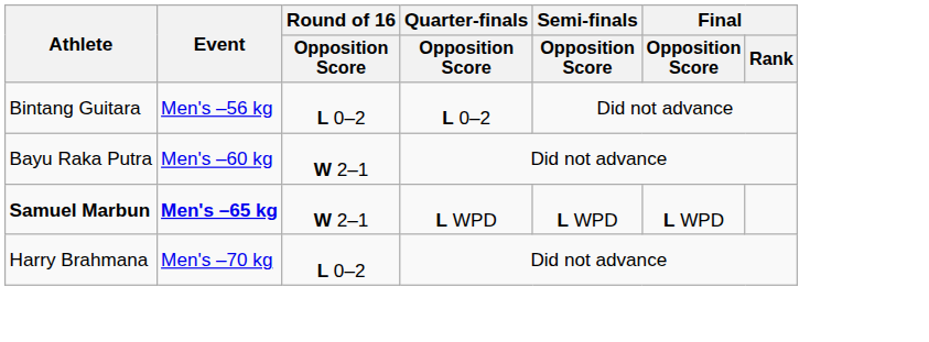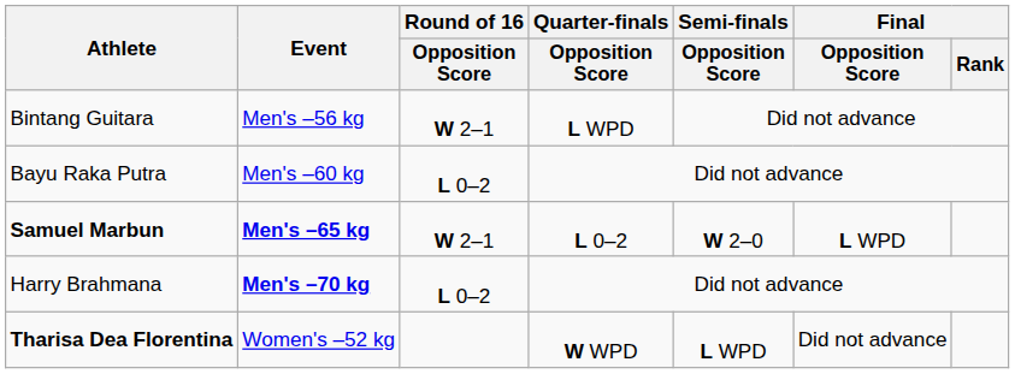 <table class=wikitable style=font-size:90%;text-align:center>
 <tr>
 <th rowspan=2>Athlete</th>
 <th rowspan=2>Event</th>
 <th>Round of 16</th>
 <th>Quarter-finals</th>
 <th>Semi-finals</th>
 <th colspan=2>Final</th>
 </tr>
 <tr style=font-size:95%>
 <th>Opposition<br>Score</th>
 <th>Opposition<br>Score</th>
 <th>Opposition<br>Score</th>
 <th>Opposition<br>Score</th>
 <th>Rank</th>
 </tr>
 <tr>
 <td align=left>Bintang Guitara</td>
 <td align=left><a href='#'>Men's –56 kg</a></td>
-<td><br><strong>L</strong> 0–2</td>
-<td><br><strong>L</strong> 0–2</td>
+<td><br><strong>W</strong> 2–1</td>
+<td><br><strong>L</strong> WPD</td>
 <td colspan=3>Did not advance</td>
 </tr>
 <tr>
 <td align=left>Bayu Raka Putra</td>
 <td align=left><a href='#'>Men's –60 kg</a></td>
-<td><br><strong>W</strong> 2–1</td>
+<td><br><strong>L</strong> 0–2</td>
 <td colspan=4>Did not advance</td>
 </tr>
 <tr>
 <td align=left><strong>Samuel Marbun</strong></td>
 <td align=left><strong><a href='#'>Men's –65 kg</a></strong></td>
 <td><br><strong>W</strong> 2–1</td>
-<td><br><strong>L</strong> WPD</td>
-<td><br><strong>L</strong> WPD</td>
+<td><br><strong>L</strong> 0–2</td>
+<td><br><strong>W</strong> 2–0</td>
 <td><br><strong>L</strong> WPD</td>
 <td></td>
 </tr>
 <tr>
 <td align=left>Harry Brahmana</td>
-<td align=left><a href='#'>Men's –70 kg</a></td>
+<td align=left><strong><a href='#'>Men's –70 kg</a></strong></td>
 <td><br><strong>L</strong> 0–2</td>
 <td colspan=4>Did not advance</td>
 </tr>
+<tr>
+<td align=left><strong>Tharisa Dea Florentina</strong></td>
+<td align=left><a href='#'>Women's –52 kg</a></td>
+<td></td>
+<td><br><strong>W</strong> WPD</td>
+<td><br><strong>L</strong> WPD</td>
+<td>Did not advance</td>
+<td></td>
+</tr>
 </table>
